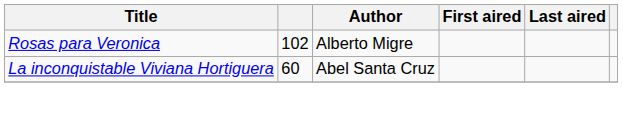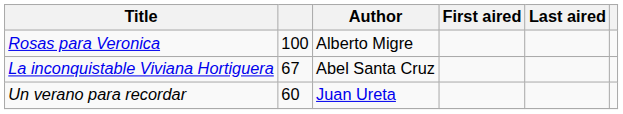 <table class="wikitable sortable">
 <tr>
 <th>Title</th>
 <th></th>
 <th>Author</th>
 <th>First aired</th>
 <th>Last aired</th>
 <th></th>
 </tr>
 <tr>
 <td><em><a href='#'>Rosas para Veronica</a></em></td>
-<td>102</td>
+<td>100</td>
 <td>Alberto Migre</td>
 <td></td>
 <td></td>
 <td></td>
 </tr>
 <tr>
 <td><em><a href='#'>La inconquistable Viviana Hortiguera</a></em></td>
+<td>67</td>
+<td>Abel Santa Cruz</td>
+<td></td>
+<td></td>
+<td></td>
+</tr>
+<tr>
+<td><em>Un verano para recordar</em></td>
 <td>60</td>
-<td>Abel Santa Cruz</td>
+<td><a href='#'>Juan Ureta</a></td>
 <td></td>
 <td></td>
 <td></td>
 </tr>
 <tr>
 </tr>
 </table>
